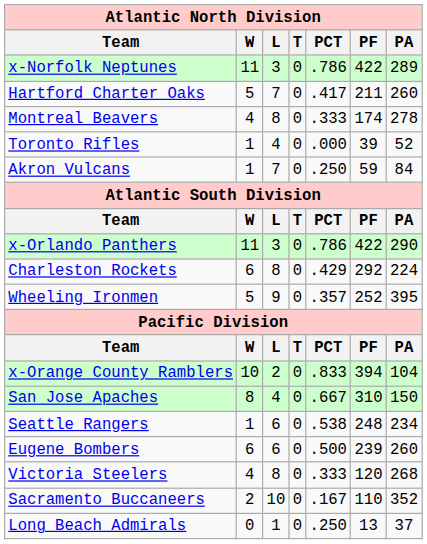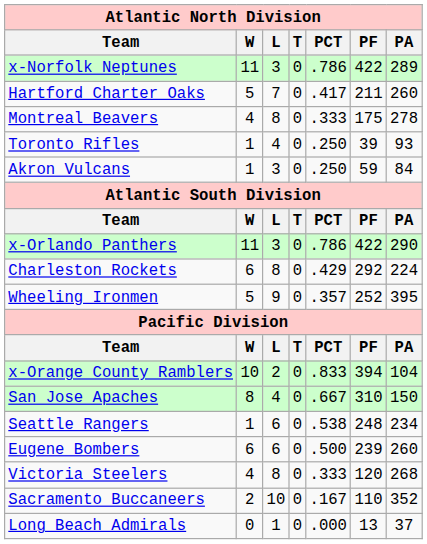 <table class="wikitable">
 <tr style="background:#ffcbcb;">
 <td colspan="9" style="text-align:center;"><strong>Atlantic North Division</strong></td>
 </tr>
 <tr style="background:#efefef;">
 <th>Team</th>
 <th>W</th>
 <th>L</th>
 <th>T</th>
 <th>PCT</th>
 <th>PF</th>
 <th>PA</th>
 </tr>
 <tr style="text-align:center; background:#cfc;">
 <td align="left"><a href='#'>x-Norfolk Neptunes</a></td>
 <td>11</td>
 <td>3</td>
 <td>0</td>
 <td>.786</td>
 <td>422</td>
 <td>289</td>
 </tr>
 <tr style="text-align:center;">
 <td align="left"><a href='#'>Hartford Charter Oaks</a></td>
 <td>5</td>
 <td>7</td>
 <td>0</td>
 <td>.417</td>
 <td>211</td>
 <td>260</td>
 </tr>
 <tr style="text-align:center;">
 <td align="left"><a href='#'>Montreal Beavers</a></td>
 <td>4</td>
 <td>8</td>
 <td>0</td>
 <td>.333</td>
-<td>174</td>
+<td>175</td>
 <td>278</td>
 </tr>
 <tr style="text-align:center;">
 <td align="left"><a href='#'>Toronto Rifles</a></td>
 <td>1</td>
 <td>4</td>
 <td>0</td>
-<td>.000</td>
+<td>.250</td>
 <td>39</td>
-<td>52</td>
+<td>93</td>
 </tr>
 <tr style="text-align:center;">
 <td align="left"><a href='#'>Akron Vulcans</a></td>
 <td>1</td>
-<td>7</td>
+<td>3</td>
 <td>0</td>
 <td>.250</td>
 <td>59</td>
 <td>84</td>
 </tr>
 <tr style="background:#ffcbcb;">
 <td colspan="12" style="text-align:center;"><strong>Atlantic South Division</strong></td>
 </tr>
 <tr style="background:#efefef;">
 <th>Team</th>
 <th>W</th>
 <th>L</th>
 <th>T</th>
 <th>PCT</th>
 <th>PF</th>
 <th>PA</th>
 </tr>
 <tr style="text-align:center; background:#cfc;">
 <td align="left"><a href='#'>x-Orlando Panthers</a></td>
 <td>11</td>
 <td>3</td>
 <td>0</td>
 <td>.786</td>
 <td>422</td>
 <td>290</td>
 </tr>
 <tr style="text-align:center;">
 <td align="left"><a href='#'>Charleston Rockets</a></td>
 <td>6</td>
 <td>8</td>
 <td>0</td>
 <td>.429</td>
 <td>292</td>
 <td>224</td>
 </tr>
 <tr style="text-align:center;">
 <td align="left"><a href='#'>Wheeling Ironmen</a></td>
 <td>5</td>
 <td>9</td>
 <td>0</td>
 <td>.357</td>
 <td>252</td>
 <td>395</td>
 </tr>
 <tr style="background:#ffcbcb;">
 <td colspan="12" style="text-align:center;"><strong>Pacific Division</strong></td>
 </tr>
 <tr style="background:#efefef;">
 <th>Team</th>
 <th>W</th>
 <th>L</th>
 <th>T</th>
 <th>PCT</th>
 <th>PF</th>
 <th>PA</th>
 </tr>
 <tr style="text-align:center; background:#cfc;">
 <td align="left"><a href='#'>x-Orange County Ramblers</a></td>
 <td>10</td>
 <td>2</td>
 <td>0</td>
 <td>.833</td>
 <td>394</td>
 <td>104</td>
 </tr>
 <tr style="text-align:center; background:#cfc;">
 <td align="left"><a href='#'>San Jose Apaches</a></td>
 <td>8</td>
 <td>4</td>
 <td>0</td>
 <td>.667</td>
 <td>310</td>
 <td>150</td>
 </tr>
 <tr style="text-align:center;">
 <td align="left"><a href='#'>Seattle Rangers</a></td>
 <td>1</td>
 <td>6</td>
 <td>0</td>
 <td>.538</td>
 <td>248</td>
 <td>234</td>
 </tr>
 <tr style="text-align:center;">
 <td align="left"><a href='#'>Eugene Bombers</a></td>
 <td>6</td>
 <td>6</td>
 <td>0</td>
 <td>.500</td>
 <td>239</td>
 <td>260</td>
 </tr>
 <tr style="text-align:center;">
 <td align="left"><a href='#'>Victoria Steelers</a></td>
 <td>4</td>
 <td>8</td>
 <td>0</td>
 <td>.333</td>
 <td>120</td>
 <td>268</td>
 </tr>
 <tr style="text-align:center;">
 <td align="left"><a href='#'>Sacramento Buccaneers</a></td>
 <td>2</td>
 <td>10</td>
 <td>0</td>
 <td>.167</td>
 <td>110</td>
 <td>352</td>
 </tr>
 <tr style="text-align:center;">
 <td align="left"><a href='#'>Long Beach Admirals</a></td>
 <td>0</td>
 <td>1</td>
 <td>0</td>
-<td>.250</td>
+<td>.000</td>
 <td>13</td>
 <td>37</td>
 </tr>
 </table>
